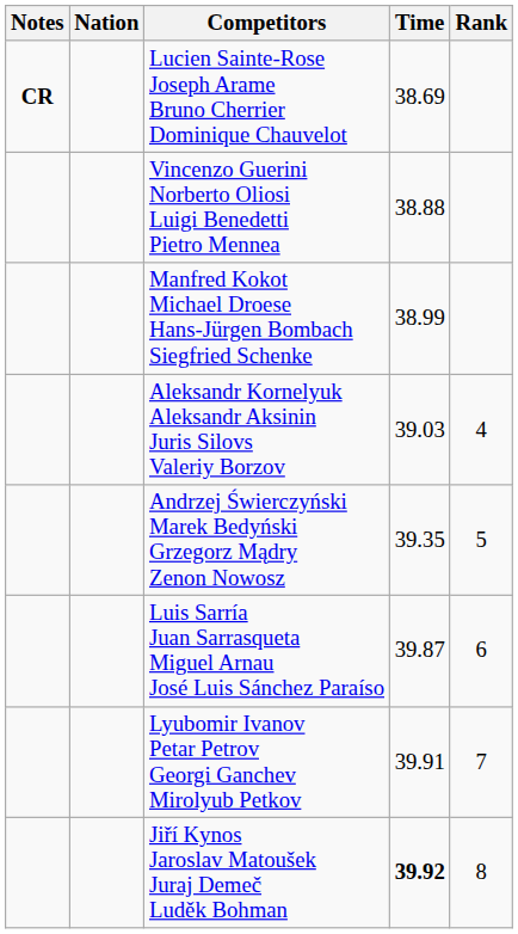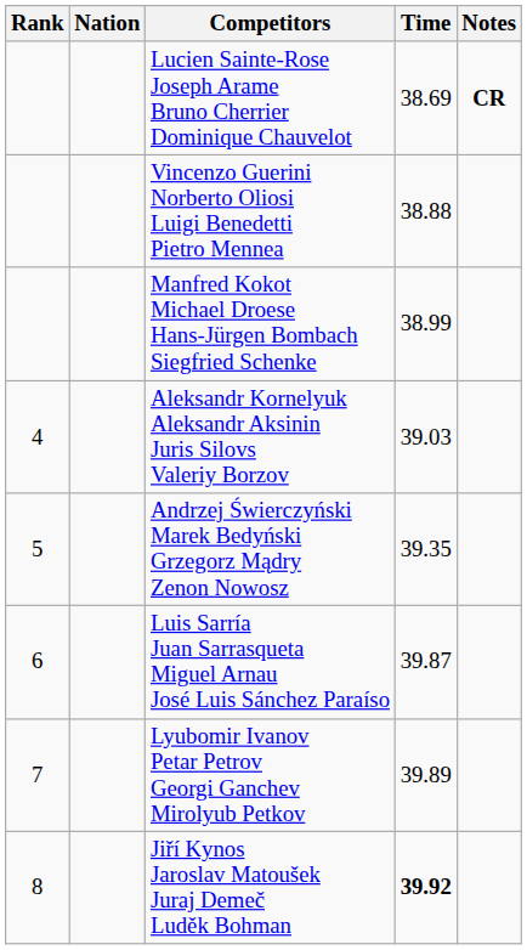 <table class="wikitable sortable" style="text-align:center">
 <tr>
-<th>Notes</th>
+<th>Rank</th>
 <th>Nation</th>
 <th>Competitors</th>
 <th>Time</th>
-<th>Rank</th>
+<th>Notes</th>
 </tr>
 <tr>
-<td><strong>CR</strong></td>
+<td></td>
 <td align=left></td>
 <td align=left><a href='#'>Lucien Sainte-Rose</a><br><a href='#'>Joseph Arame</a><br><a href='#'>Bruno Cherrier</a><br><a href='#'>Dominique Chauvelot</a></td>
 <td>38.69</td>
-<td></td>
+<td><strong>CR</strong></td>
 </tr>
 <tr>
 <td></td>
 <td align=left></td>
 <td align=left><a href='#'>Vincenzo Guerini</a><br><a href='#'>Norberto Oliosi</a><br><a href='#'>Luigi Benedetti</a><br><a href='#'>Pietro Mennea</a></td>
 <td>38.88</td>
 <td></td>
 </tr>
 <tr>
 <td></td>
 <td align=left></td>
 <td align=left><a href='#'>Manfred Kokot</a><br><a href='#'>Michael Droese</a><br><a href='#'>Hans-Jürgen Bombach</a><br><a href='#'>Siegfried Schenke</a></td>
 <td>38.99</td>
 <td></td>
 </tr>
 <tr>
-<td></td>
+<td>4</td>
 <td align=left></td>
 <td align=left><a href='#'>Aleksandr Kornelyuk</a><br><a href='#'>Aleksandr Aksinin</a><br><a href='#'>Juris Silovs</a><br><a href='#'>Valeriy Borzov</a></td>
 <td>39.03</td>
-<td>4</td>
+<td></td>
 </tr>
 <tr>
-<td></td>
+<td>5</td>
 <td align=left></td>
 <td align=left><a href='#'>Andrzej Świerczyński</a><br><a href='#'>Marek Bedyński</a><br><a href='#'>Grzegorz Mądry</a><br><a href='#'>Zenon Nowosz</a></td>
 <td>39.35</td>
-<td>5</td>
+<td></td>
 </tr>
 <tr>
-<td></td>
+<td>6</td>
 <td align=left></td>
 <td align=left><a href='#'>Luis Sarría</a><br><a href='#'>Juan Sarrasqueta</a><br><a href='#'>Miguel Arnau</a><br><a href='#'>José Luis Sánchez Paraíso</a></td>
 <td>39.87</td>
-<td>6</td>
+<td></td>
 </tr>
 <tr>
-<td></td>
+<td>7</td>
 <td align=left></td>
 <td align=left><a href='#'>Lyubomir Ivanov</a><br><a href='#'>Petar Petrov</a><br><a href='#'>Georgi Ganchev</a><br><a href='#'>Mirolyub Petkov</a></td>
-<td>39.91</td>
-<td>7</td>
+<td>39.89</td>
+<td></td>
 </tr>
 <tr>
-<td></td>
+<td>8</td>
 <td align=left></td>
 <td align=left><a href='#'>Jiří Kynos</a><br><a href='#'>Jaroslav Matoušek</a><br><a href='#'>Juraj Demeč</a><br><a href='#'>Luděk Bohman</a></td>
 <td><strong>39.92</strong></td>
-<td>8</td>
+<td></td>
 </tr>
 </table>
